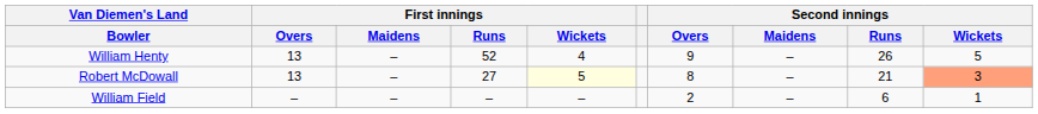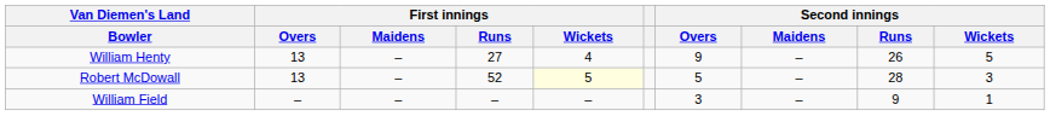 <table class="wikitable" style="text-align: center; width: 100%;">
 <tr>
 <th><a href='#'>Van Diemen's Land</a></th>
 <th colspan="4">First innings</th>
 <th></th>
 <th colspan="4">Second innings</th>
 </tr>
 <tr>
 <th scope="col"><a href='#'>Bowler</a></th>
 <th scope="col"><a href='#'>Overs</a></th>
 <th scope="col"><a href='#'>Maidens</a></th>
 <th scope="col"><a href='#'>Runs</a></th>
 <th scope="col"><a href='#'>Wickets</a></th>
 <th></th>
 <th scope="col"><a href='#'>Overs</a></th>
 <th scope="col"><a href='#'>Maidens</a></th>
 <th scope="col"><a href='#'>Runs</a></th>
 <th scope="col"><a href='#'>Wickets</a></th>
 </tr>
 <tr>
 <td scope="row" style="font-weight: normal;"><a href='#'>William Henty</a></td>
 <td>13</td>
 <td>–</td>
-<td>52</td>
+<td>27</td>
 <td>4</td>
 <td></td>
 <td>9</td>
 <td>–</td>
 <td>26</td>
 <td>5</td>
 </tr>
 <tr>
 <td scope="row" style="font-weight: normal;"><a href='#'>Robert McDowall</a></td>
 <td>13</td>
 <td>–</td>
-<td>27</td>
+<td>52</td>
 <td style="background: lightyellow;">5</td>
 <td></td>
-<td>8</td>
+<td>5</td>
 <td>–</td>
-<td>21</td>
-<td style="background: lightsalmon;">3</td>
+<td>28</td>
+<td>3</td>
 </tr>
 <tr>
 <td scope="row" style="font-weight: normal;"><a href='#'>William Field</a></td>
 <td>–</td>
 <td>–</td>
 <td>–</td>
 <td>–</td>
 <td></td>
-<td>2</td>
+<td>3</td>
 <td>–</td>
-<td>6</td>
+<td>9</td>
 <td>1</td>
 </tr>
 </table>
